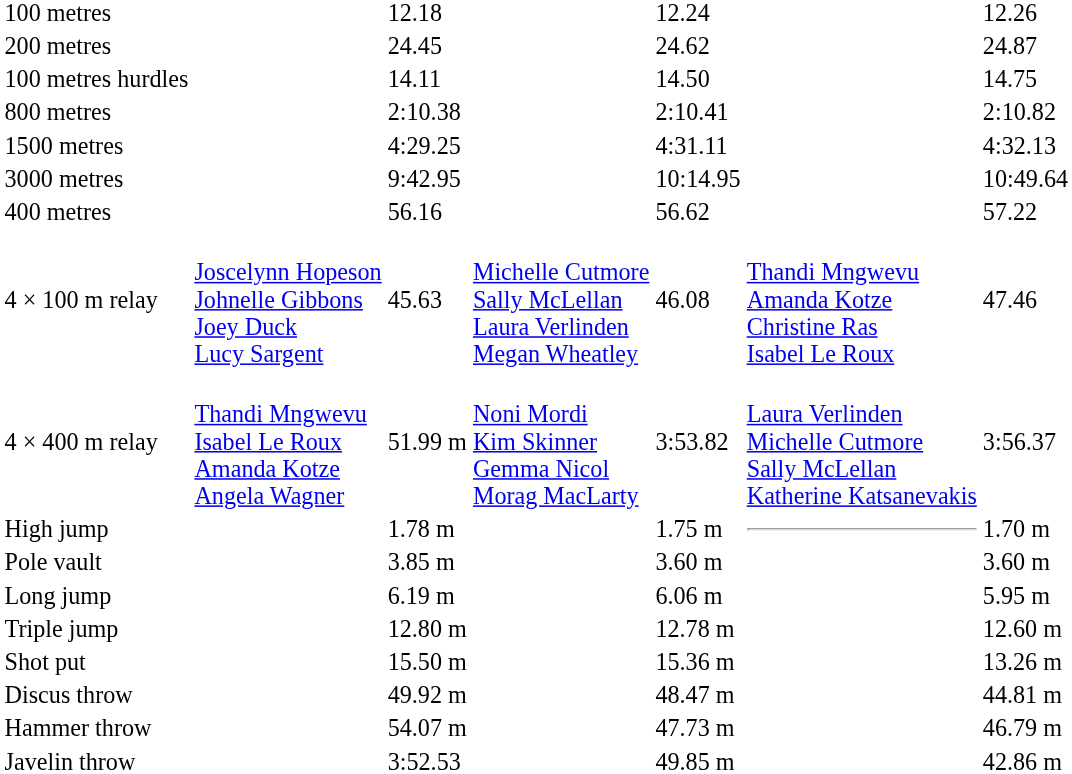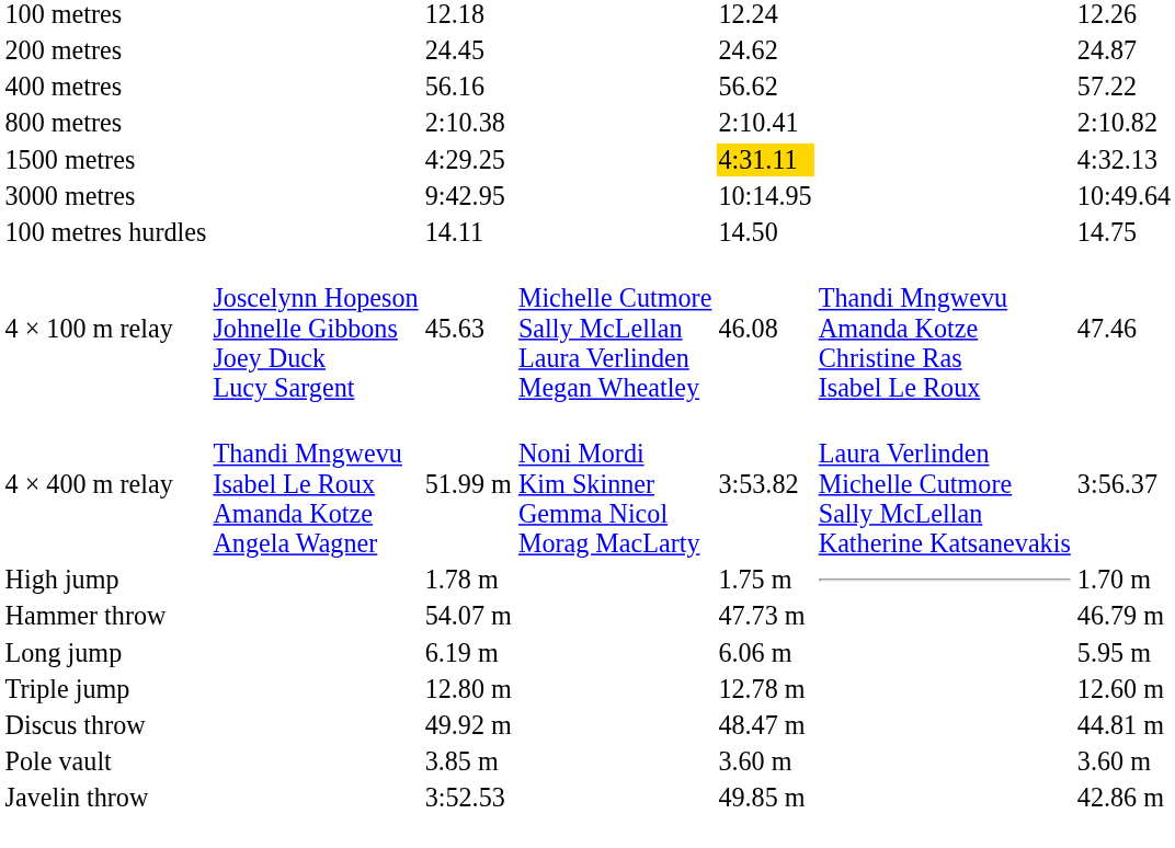 <table>
 <tr>
 <td>100 metres</td>
 <td></td>
 <td>12.18</td>
 <td></td>
 <td>12.24</td>
 <td></td>
 <td>12.26</td>
 </tr>
 <tr>
 <td>200 metres</td>
 <td></td>
 <td>24.45</td>
 <td></td>
 <td>24.62</td>
 <td></td>
 <td>24.87</td>
 </tr>
 <tr>
-<td>100 metres hurdles</td>
+<td>400 metres</td>
 <td></td>
-<td>14.11 </td>
+<td>56.16</td>
 <td></td>
-<td>14.50</td>
+<td>56.62</td>
 <td></td>
-<td>14.75</td>
+<td>57.22</td>
 </tr>
 <tr>
 <td>800 metres</td>
 <td></td>
 <td>2:10.38</td>
 <td></td>
 <td>2:10.41</td>
 <td></td>
 <td>2:10.82</td>
 </tr>
 <tr>
 <td>1500 metres</td>
 <td></td>
 <td>4:29.25 </td>
 <td></td>
-<td>4:31.11</td>
+<td style="background: gold;">4:31.11</td>
 <td></td>
 <td>4:32.13</td>
 </tr>
 <tr>
 <td>3000 metres</td>
 <td></td>
 <td>9:42.95 </td>
 <td></td>
 <td>10:14.95</td>
 <td></td>
 <td>10:49.64</td>
 </tr>
 <tr>
-<td>400 metres</td>
+<td>100 metres hurdles</td>
 <td></td>
-<td>56.16</td>
+<td>14.11 </td>
 <td></td>
-<td>56.62</td>
+<td>14.50</td>
 <td></td>
-<td>57.22</td>
+<td>14.75</td>
 </tr>
 <tr>
 <td>4 × 100 m relay</td>
 <td><br><a href='#'>Joscelynn Hopeson</a><br><a href='#'>Johnelle Gibbons</a><br><a href='#'>Joey Duck</a><br><a href='#'>Lucy Sargent</a></td>
 <td>45.63 </td>
 <td><br><a href='#'>Michelle Cutmore</a><br><a href='#'>Sally McLellan</a><br><a href='#'>Laura Verlinden</a><br><a href='#'>Megan Wheatley</a></td>
 <td>46.08</td>
 <td><br><a href='#'>Thandi Mngwevu</a><br><a href='#'>Amanda Kotze</a><br><a href='#'>Christine Ras</a><br><a href='#'>Isabel Le Roux</a></td>
 <td>47.46</td>
 </tr>
 <tr>
 <td>4 × 400 m relay</td>
 <td><br><a href='#'>Thandi Mngwevu</a><br><a href='#'>Isabel Le Roux</a><br><a href='#'>Amanda Kotze</a><br><a href='#'>Angela Wagner</a></td>
 <td>51.99 m </td>
 <td><br><a href='#'>Noni Mordi</a><br><a href='#'>Kim Skinner</a><br><a href='#'>Gemma Nicol</a><br><a href='#'>Morag MacLarty</a></td>
 <td>3:53.82</td>
 <td><br><a href='#'>Laura Verlinden</a><br><a href='#'>Michelle Cutmore</a><br><a href='#'>Sally McLellan</a><br><a href='#'>Katherine Katsanevakis</a></td>
 <td>3:56.37</td>
 </tr>
 <tr>
 <td>High jump</td>
 <td></td>
 <td>1.78 m</td>
 <td></td>
 <td>1.75 m</td>
 <td><hr></td>
 <td>1.70 m</td>
 </tr>
 <tr>
-<td>Pole vault</td>
+<td>Hammer throw</td>
 <td></td>
-<td>3.85 m </td>
+<td>54.07 m </td>
 <td></td>
-<td>3.60 m</td>
+<td>47.73 m</td>
 <td></td>
-<td>3.60 m</td>
+<td>46.79 m</td>
 </tr>
 <tr>
 <td>Long jump</td>
 <td></td>
 <td>6.19 m </td>
 <td></td>
 <td>6.06 m </td>
 <td></td>
 <td>5.95 m</td>
 </tr>
 <tr>
 <td>Triple jump</td>
 <td></td>
 <td>12.80 m </td>
 <td></td>
 <td>12.78 m </td>
 <td></td>
 <td>12.60 m </td>
 </tr>
 <tr>
-<td>Shot put</td>
-<td></td>
-<td>15.50 m </td>
-<td></td>
-<td>15.36 m</td>
-<td></td>
-<td>13.26 m</td>
-</tr>
-<tr>
 <td>Discus throw</td>
 <td></td>
 <td>49.92 m </td>
 <td></td>
 <td>48.47 m</td>
 <td></td>
 <td>44.81 m</td>
 </tr>
 <tr>
-<td>Hammer throw</td>
+<td>Pole vault</td>
 <td></td>
-<td>54.07 m </td>
+<td>3.85 m </td>
 <td></td>
-<td>47.73 m</td>
+<td>3.60 m</td>
 <td></td>
-<td>46.79 m</td>
+<td>3.60 m</td>
 </tr>
 <tr>
 <td>Javelin throw</td>
 <td></td>
 <td>3:52.53</td>
 <td></td>
 <td>49.85 m</td>
 <td></td>
 <td>42.86 m</td>
 </tr>
 </table>
